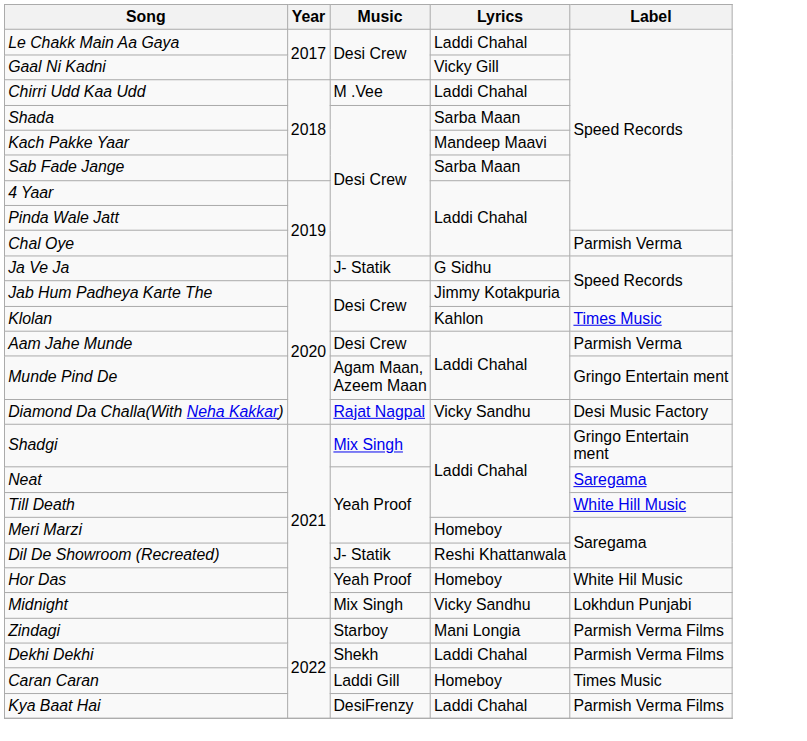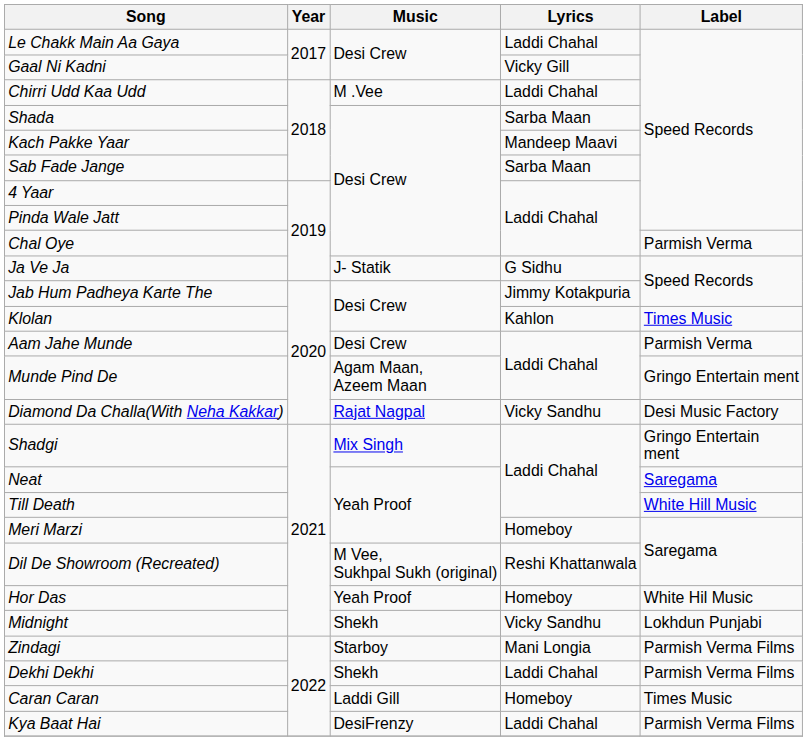 <table class="wikitable plainrowheaders">
 <tr>
 <th>Song</th>
 <th>Year</th>
 <th>Music</th>
 <th>Lyrics</th>
 <th>Label</th>
 </tr>
 <tr>
 <td><em>Le Chakk Main Aa Gaya</em></td>
 <td rowspan="2">2017</td>
 <td rowspan="2">Desi Crew</td>
 <td>Laddi Chahal</td>
 <td rowspan="8">Speed Records</td>
 </tr>
 <tr>
 <td><em>Gaal Ni Kadni</em></td>
 <td>Vicky Gill</td>
 </tr>
 <tr>
 <td><em>Chirri Udd Kaa Udd</em></td>
 <td rowspan="4">2018</td>
 <td>M .Vee</td>
 <td>Laddi Chahal</td>
 </tr>
 <tr>
 <td><em>Shada</em></td>
 <td rowspan="6">Desi Crew</td>
 <td>Sarba Maan</td>
 </tr>
 <tr>
 <td><em>Kach Pakke Yaar</em></td>
 <td>Mandeep Maavi</td>
 </tr>
 <tr>
 <td><em>Sab Fade Jange</em></td>
 <td>Sarba Maan</td>
 </tr>
 <tr>
 <td><em>4 Yaar</em></td>
 <td rowspan="4">2019</td>
 <td rowspan="3">Laddi Chahal</td>
 </tr>
 <tr>
 <td><em>Pinda Wale Jatt</em></td>
 </tr>
 <tr>
 <td><em>Chal Oye</em></td>
 <td>Parmish Verma</td>
 </tr>
 <tr>
 <td><em>Ja Ve Ja</em></td>
 <td>J- Statik</td>
 <td>G Sidhu</td>
 <td rowspan="2">Speed Records</td>
 </tr>
 <tr>
 <td><em>Jab Hum Padheya Karte The</em></td>
 <td rowspan="5">2020</td>
 <td rowspan="2">Desi Crew</td>
 <td>Jimmy Kotakpuria</td>
 </tr>
 <tr>
 <td><em>Klolan</em></td>
 <td>Kahlon</td>
 <td><a href='#'>Times Music</a></td>
 </tr>
 <tr>
 <td><em>Aam Jahe Munde</em></td>
 <td>Desi Crew</td>
 <td rowspan="2">Laddi Chahal</td>
 <td>Parmish Verma</td>
 </tr>
 <tr>
 <td><em>Munde Pind De</em></td>
 <td>Agam Maan,<br>Azeem Maan</td>
 <td>Gringo Entertain ment</td>
 </tr>
 <tr>
 <td><em>Diamond Da Challa(With <a href='#'>Neha Kakkar</a>)</em></td>
 <td><a href='#'>Rajat Nagpal</a></td>
 <td>Vicky Sandhu</td>
 <td>Desi Music Factory</td>
 </tr>
 <tr>
 <td><em>Shadgi</em></td>
 <td rowspan="7">2021</td>
 <td><a href='#'>Mix Singh</a></td>
 <td rowspan="3">Laddi Chahal</td>
 <td>Gringo Entertain<br>ment</td>
 </tr>
 <tr>
 <td><em>Neat</em></td>
 <td rowspan="3">Yeah Proof</td>
 <td><a href='#'>Saregama</a></td>
 </tr>
 <tr>
 <td><em>Till Death</em></td>
 <td><a href='#'>White Hill Music</a></td>
 </tr>
 <tr>
 <td><em>Meri Marzi</em></td>
 <td>Homeboy</td>
 <td rowspan="2">Saregama</td>
 </tr>
 <tr>
 <td><em>Dil De Showroom (Recreated)</em></td>
-<td>J- Statik</td>
+<td>M Vee,<br>Sukhpal Sukh (original)</td>
 <td>Reshi Khattanwala</td>
 </tr>
 <tr>
 <td><em>Hor Das</em></td>
 <td>Yeah Proof</td>
 <td>Homeboy</td>
 <td>White Hil Music</td>
 </tr>
 <tr>
 <td><em>Midnight</em></td>
-<td>Mix Singh</td>
+<td>Shekh</td>
 <td>Vicky Sandhu</td>
 <td>Lokhdun Punjabi</td>
 </tr>
 <tr>
 <td><em>Zindagi</em></td>
 <td rowspan="4">2022</td>
 <td>Starboy</td>
 <td>Mani Longia</td>
 <td>Parmish Verma Films</td>
 </tr>
 <tr>
 <td><em>Dekhi Dekhi</em></td>
 <td>Shekh</td>
 <td>Laddi Chahal</td>
 <td>Parmish Verma Films</td>
 </tr>
 <tr>
 <td><em>Caran Caran</em></td>
 <td>Laddi Gill</td>
 <td>Homeboy</td>
 <td>Times Music</td>
 </tr>
 <tr>
 <td><em>Kya Baat Hai</em></td>
 <td>DesiFrenzy</td>
 <td>Laddi Chahal</td>
 <td>Parmish Verma Films</td>
 </tr>
 <tr>
 </tr>
 </table>
